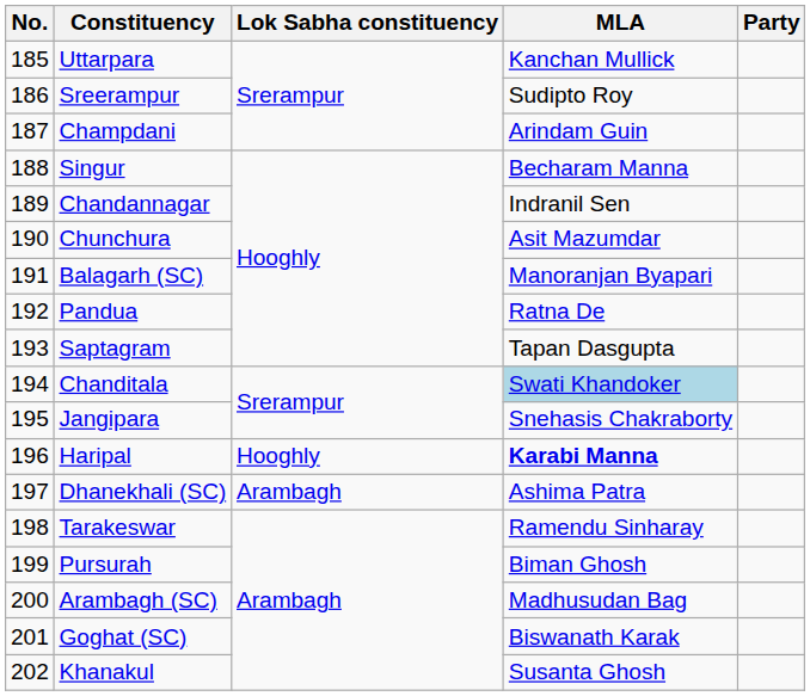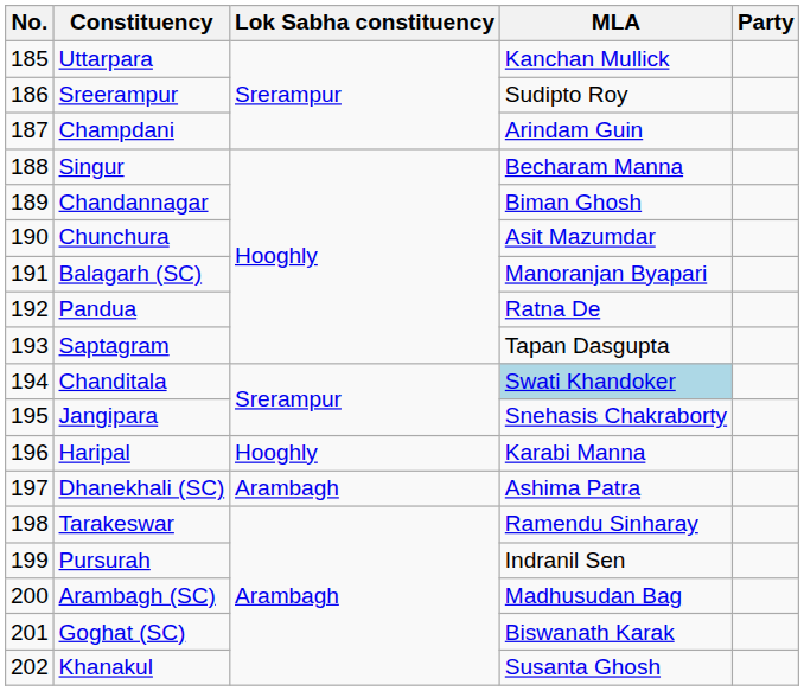 <table class="wikitable">
 <tr>
 <th>No.</th>
 <th>Constituency</th>
 <th>Lok Sabha constituency</th>
 <th>MLA</th>
 <th colspan="2">Party</th>
 </tr>
 <tr>
 <td>185</td>
 <td><a href='#'>Uttarpara</a></td>
 <td rowspan="3"><a href='#'>Srerampur</a></td>
 <td><a href='#'>Kanchan Mullick</a></td>
 <td></td>
 </tr>
 <tr>
 <td>186</td>
 <td><a href='#'>Sreerampur</a></td>
 <td>Sudipto Roy</td>
 <td></td>
 </tr>
 <tr>
 <td>187</td>
 <td><a href='#'>Champdani</a></td>
 <td><a href='#'>Arindam Guin</a></td>
 <td></td>
 </tr>
 <tr>
 <td>188</td>
 <td><a href='#'>Singur</a></td>
 <td rowspan="6"><a href='#'>Hooghly</a></td>
 <td><a href='#'>Becharam Manna</a></td>
 <td></td>
 </tr>
 <tr>
 <td>189</td>
 <td><a href='#'>Chandannagar</a></td>
-<td>Indranil Sen</td>
+<td><a href='#'>Biman Ghosh</a></td>
 <td></td>
 </tr>
 <tr>
 <td>190</td>
 <td><a href='#'>Chunchura</a></td>
 <td><a href='#'>Asit Mazumdar</a></td>
 <td></td>
 </tr>
 <tr>
 <td>191</td>
 <td><a href='#'>Balagarh (SC)</a></td>
 <td><a href='#'>Manoranjan Byapari</a></td>
 <td></td>
 </tr>
 <tr>
 <td>192</td>
 <td><a href='#'>Pandua</a></td>
 <td><a href='#'>Ratna De</a></td>
 <td></td>
 </tr>
 <tr>
 <td>193</td>
 <td><a href='#'>Saptagram</a></td>
 <td>Tapan Dasgupta</td>
 <td></td>
 </tr>
 <tr>
 <td>194</td>
 <td><a href='#'>Chanditala</a></td>
 <td rowspan="2"><a href='#'>Srerampur</a></td>
 <td style="background: lightblue;"><a href='#'>Swati Khandoker</a></td>
 <td></td>
 </tr>
 <tr>
 <td>195</td>
 <td><a href='#'>Jangipara</a></td>
 <td><a href='#'>Snehasis Chakraborty</a></td>
 <td></td>
 </tr>
 <tr>
 <td>196</td>
 <td><a href='#'>Haripal</a></td>
 <td><a href='#'>Hooghly</a></td>
-<td><strong><a href='#'>Karabi Manna</a></strong></td>
+<td><a href='#'>Karabi Manna</a></td>
 <td></td>
 </tr>
 <tr>
 <td>197</td>
 <td><a href='#'>Dhanekhali (SC)</a></td>
 <td><a href='#'>Arambagh</a></td>
 <td><a href='#'>Ashima Patra</a></td>
 <td></td>
 </tr>
 <tr>
 <td>198</td>
 <td><a href='#'>Tarakeswar</a></td>
 <td rowspan="5"><a href='#'>Arambagh</a></td>
 <td><a href='#'>Ramendu Sinharay</a></td>
 <td></td>
 </tr>
 <tr>
 <td>199</td>
 <td><a href='#'>Pursurah</a></td>
-<td><a href='#'>Biman Ghosh</a></td>
+<td>Indranil Sen</td>
 <td></td>
 </tr>
 <tr>
 <td>200</td>
 <td><a href='#'>Arambagh (SC)</a></td>
 <td><a href='#'>Madhusudan Bag</a></td>
 <td></td>
 </tr>
 <tr>
 <td>201</td>
 <td><a href='#'>Goghat (SC)</a></td>
 <td><a href='#'>Biswanath Karak</a></td>
 <td></td>
 </tr>
 <tr>
 <td>202</td>
 <td><a href='#'>Khanakul</a></td>
 <td><a href='#'>Susanta Ghosh</a></td>
 <td></td>
 </tr>
 </table>
